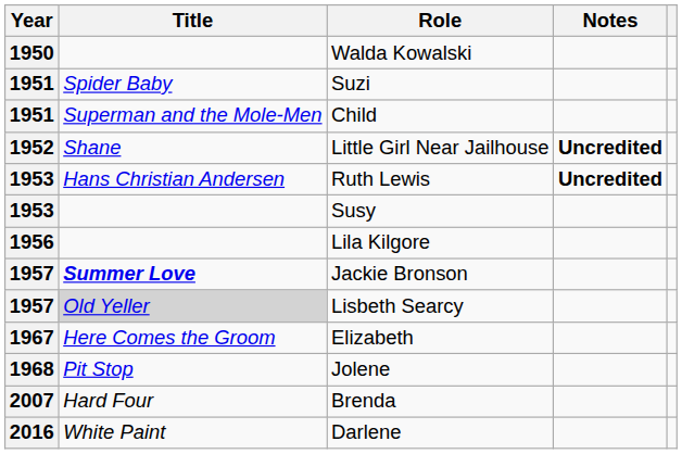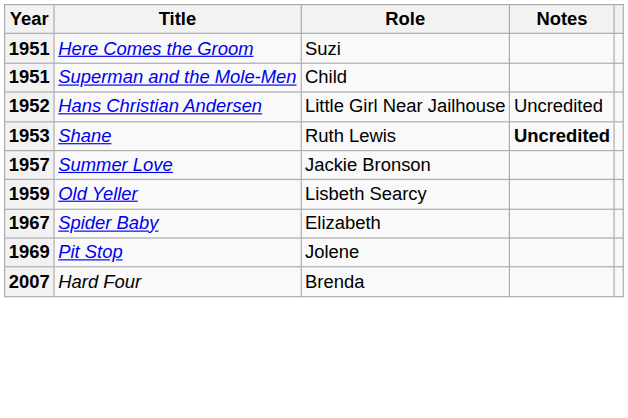 <table class="wikitable plainrowheaders sortable" style="margin-right: 0;">
 <tr>
 <th scope="col">Year</th>
 <th scope="col">Title</th>
 <th scope="col">Role</th>
 <th scope="col" class="unsortable">Notes</th>
 <th scope="col" class="unsortable"></th>
 </tr>
 <tr>
-<th scope="row">1950</th>
-<td><em></em></td>
-<td>Walda Kowalski</td>
-<td></td>
-<td style="text-align:center;"></td>
-</tr>
-<tr>
 <th scope="row">1951</th>
-<td><em><a href='#'>Spider Baby</a></em></td>
+<td><em><a href='#'>Here Comes the Groom</a></em></td>
 <td>Suzi</td>
 <td></td>
 <td style="text-align:center;"></td>
 </tr>
 <tr>
 <th scope="row">1951</th>
 <td><em><a href='#'>Superman and the Mole-Men</a></em></td>
 <td>Child</td>
 <td></td>
 <td style="text-align:center;"></td>
 </tr>
 <tr>
 <th scope="row">1952</th>
-<td><em><a href='#'>Shane</a></em></td>
+<td><em><a href='#'>Hans Christian Andersen</a></em></td>
 <td>Little Girl Near Jailhouse</td>
-<td><strong>Uncredited</strong></td>
+<td>Uncredited</td>
 <td></td>
 </tr>
 <tr>
 <th scope="row">1953</th>
-<td><em><a href='#'>Hans Christian Andersen</a></em></td>
+<td><em><a href='#'>Shane</a></em></td>
 <td>Ruth Lewis</td>
 <td><strong>Uncredited</strong></td>
 <td style="text-align:center;"></td>
 </tr>
 <tr>
-<th scope="row">1953</th>
-<td><em></em></td>
-<td>Susy</td>
-<td></td>
-<td style="text-align:center;"></td>
-</tr>
-<tr>
-<th scope="row">1956</th>
-<td><em></em></td>
-<td>Lila Kilgore</td>
-<td></td>
-<td style="text-align:center;"></td>
-</tr>
-<tr>
 <th scope="row">1957</th>
-<td><strong><em><a href='#'>Summer Love</a></em></strong></td>
+<td><em><a href='#'>Summer Love</a></em></td>
 <td>Jackie Bronson</td>
 <td></td>
 <td style="text-align:center;"></td>
 </tr>
 <tr>
-<th scope="row">1957</th>
-<td style="background: lightgrey;"><em><a href='#'>Old Yeller</a></em></td>
+<th scope="row">1959</th>
+<td><em><a href='#'>Old Yeller</a></em></td>
 <td>Lisbeth Searcy</td>
 <td></td>
 <td style="text-align:center;"></td>
 </tr>
 <tr>
 <th scope="row">1967</th>
-<td><em><a href='#'>Here Comes the Groom</a></em></td>
+<td><em><a href='#'>Spider Baby</a></em></td>
 <td>Elizabeth</td>
 <td></td>
 <td style="text-align:center;"></td>
 </tr>
 <tr>
-<th scope="row">1968</th>
+<th scope="row">1969</th>
 <td><em><a href='#'>Pit Stop</a></em></td>
 <td>Jolene</td>
 <td></td>
 <td style="text-align:center;"></td>
 </tr>
 <tr>
 <th scope="row">2007</th>
 <td><em>Hard Four</em></td>
 <td>Brenda</td>
 <td></td>
 <td style="text-align:center;"></td>
 </tr>
-<tr>
-<th scope="row">2016</th>
-<td><em>White Paint</em></td>
-<td>Darlene</td>
-<td></td>
-<td style="text-align:center;"></td>
-</tr>
 </table>
